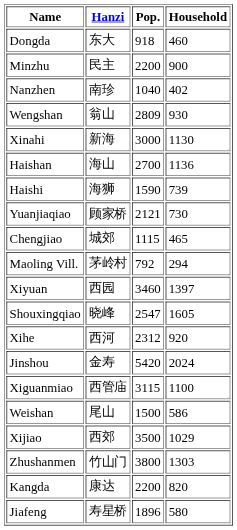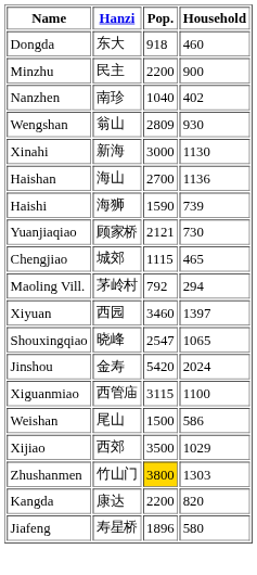 <table border=1 cellpadding=3>
 <tr>
 <th>Name</th>
 <th><a href='#'>Hanzi</a></th>
 <th>Pop.</th>
 <th>Household</th>
 </tr>
 <tr ----------------------------------------->
 <td>Dongda</td>
 <td>东大</td>
 <td>918</td>
 <td>460</td>
 </tr>
 <tr ----------------------------------------->
 <td>Minzhu</td>
 <td>民主</td>
 <td>2200</td>
 <td>900</td>
 </tr>
 <tr ----------------------------------------->
 <td>Nanzhen</td>
 <td>南珍</td>
 <td>1040</td>
 <td>402</td>
 </tr>
 <tr ----------------------------------------->
 <td>Wengshan</td>
 <td>翁山</td>
 <td>2809</td>
 <td>930</td>
 </tr>
 <tr ----------------------------------------->
 <td>Xinahi</td>
 <td>新海</td>
 <td>3000</td>
 <td>1130</td>
 </tr>
 <tr ----------------------------------------->
 <td>Haishan</td>
 <td>海山</td>
 <td>2700</td>
 <td>1136</td>
 </tr>
 <tr ----------------------------------------->
 <td>Haishi</td>
 <td>海狮</td>
 <td>1590</td>
 <td>739</td>
 </tr>
 <tr ----------------------------------------->
 <td>Yuanjiaqiao</td>
 <td>顾家桥</td>
 <td>2121</td>
 <td>730</td>
 </tr>
 <tr ----------------------------------------->
 <td>Chengjiao</td>
 <td>城郊</td>
 <td>1115</td>
 <td>465</td>
 </tr>
 <tr ----------------------------------------->
 <td>Maoling Vill.</td>
 <td>茅岭村</td>
 <td>792</td>
 <td>294</td>
 </tr>
 <tr ----------------------------------------->
 <td>Xiyuan</td>
 <td>西园</td>
 <td>3460</td>
 <td>1397</td>
 </tr>
 <tr ----------------------------------------->
 <td>Shouxingqiao</td>
 <td>晓峰</td>
 <td>2547</td>
-<td>1605</td>
-</tr>
-<tr ----------------------------------------->
-<td>Xihe</td>
-<td>西河</td>
-<td>2312</td>
-<td>920</td>
+<td>1065</td>
 </tr>
 <tr ----------------------------------------->
 <td>Jinshou</td>
 <td>金寿</td>
 <td>5420</td>
 <td>2024</td>
 </tr>
 <tr ----------------------------------------->
 <td>Xiguanmiao</td>
 <td>西管庙</td>
 <td>3115</td>
 <td>1100</td>
 </tr>
 <tr ----------------------------------------->
 <td>Weishan</td>
 <td>尾山</td>
 <td>1500</td>
 <td>586</td>
 </tr>
 <tr ----------------------------------------->
 <td>Xijiao</td>
 <td>西郊</td>
 <td>3500</td>
 <td>1029</td>
 </tr>
 <tr ----------------------------------------->
 <td>Zhushanmen</td>
 <td>竹山门</td>
-<td>3800</td>
+<td style="background: gold;">3800</td>
 <td>1303</td>
 </tr>
 <tr ----------------------------------------->
 <td>Kangda</td>
 <td>康达</td>
 <td>2200</td>
 <td>820</td>
 </tr>
 <tr ----------------------------------------->
 <td>Jiafeng</td>
 <td>寿星桥</td>
 <td>1896</td>
 <td>580</td>
 </tr>
 </table>
